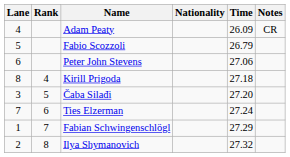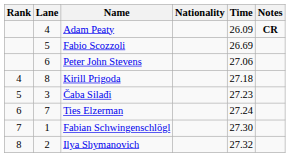 <table class="wikitable sortable" style="text-align:center">
 <tr>
+<th>Rank</th>
 <th>Lane</th>
-<th>Rank</th>
 <th>Name</th>
 <th>Nationality</th>
 <th>Time</th>
 <th>Notes</th>
 </tr>
 <tr>
+<td></td>
 <td>4</td>
-<td></td>
 <td align=left><a href='#'>Adam Peaty</a></td>
 <td align=left></td>
 <td>26.09</td>
-<td>CR</td>
+<td><strong>CR</strong></td>
 </tr>
 <tr>
+<td></td>
 <td>5</td>
-<td></td>
 <td align=left><a href='#'>Fabio Scozzoli</a></td>
 <td align=left></td>
-<td>26.79</td>
+<td>26.69</td>
 <td></td>
 </tr>
 <tr>
+<td></td>
 <td>6</td>
-<td></td>
 <td align=left><a href='#'>Peter John Stevens</a></td>
 <td align=left></td>
 <td>27.06</td>
 <td></td>
 </tr>
 <tr>
+<td>4</td>
 <td>8</td>
-<td>4</td>
 <td align=left><a href='#'>Kirill Prigoda</a></td>
 <td align=left></td>
 <td>27.18</td>
 <td></td>
 </tr>
 <tr>
+<td>5</td>
 <td>3</td>
-<td>5</td>
 <td align=left><a href='#'>Čaba Silađi</a></td>
 <td align=left></td>
-<td>27.20</td>
+<td>27.23</td>
 <td></td>
 </tr>
 <tr>
+<td>6</td>
 <td>7</td>
-<td>6</td>
 <td align=left><a href='#'>Ties Elzerman</a></td>
 <td align=left></td>
 <td>27.24</td>
 <td></td>
 </tr>
 <tr>
+<td>7</td>
 <td>1</td>
-<td>7</td>
 <td align=left><a href='#'>Fabian Schwingenschlögl</a></td>
 <td align=left></td>
-<td>27.29</td>
+<td>27.30</td>
 <td></td>
 </tr>
 <tr>
+<td>8</td>
 <td>2</td>
-<td>8</td>
 <td align=left><a href='#'>Ilya Shymanovich</a></td>
 <td align=left></td>
 <td>27.32</td>
 <td></td>
 </tr>
 </table>
